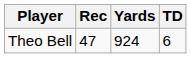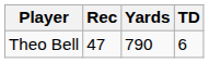 <table class="wikitable">
 <tr>
 <th>Player</th>
 <th>Rec</th>
 <th>Yards</th>
 <th>TD</th>
 </tr>
 <tr>
 <td>Theo Bell</td>
 <td>47</td>
-<td>924</td>
+<td>790</td>
 <td>6</td>
 </tr>
 </table>
